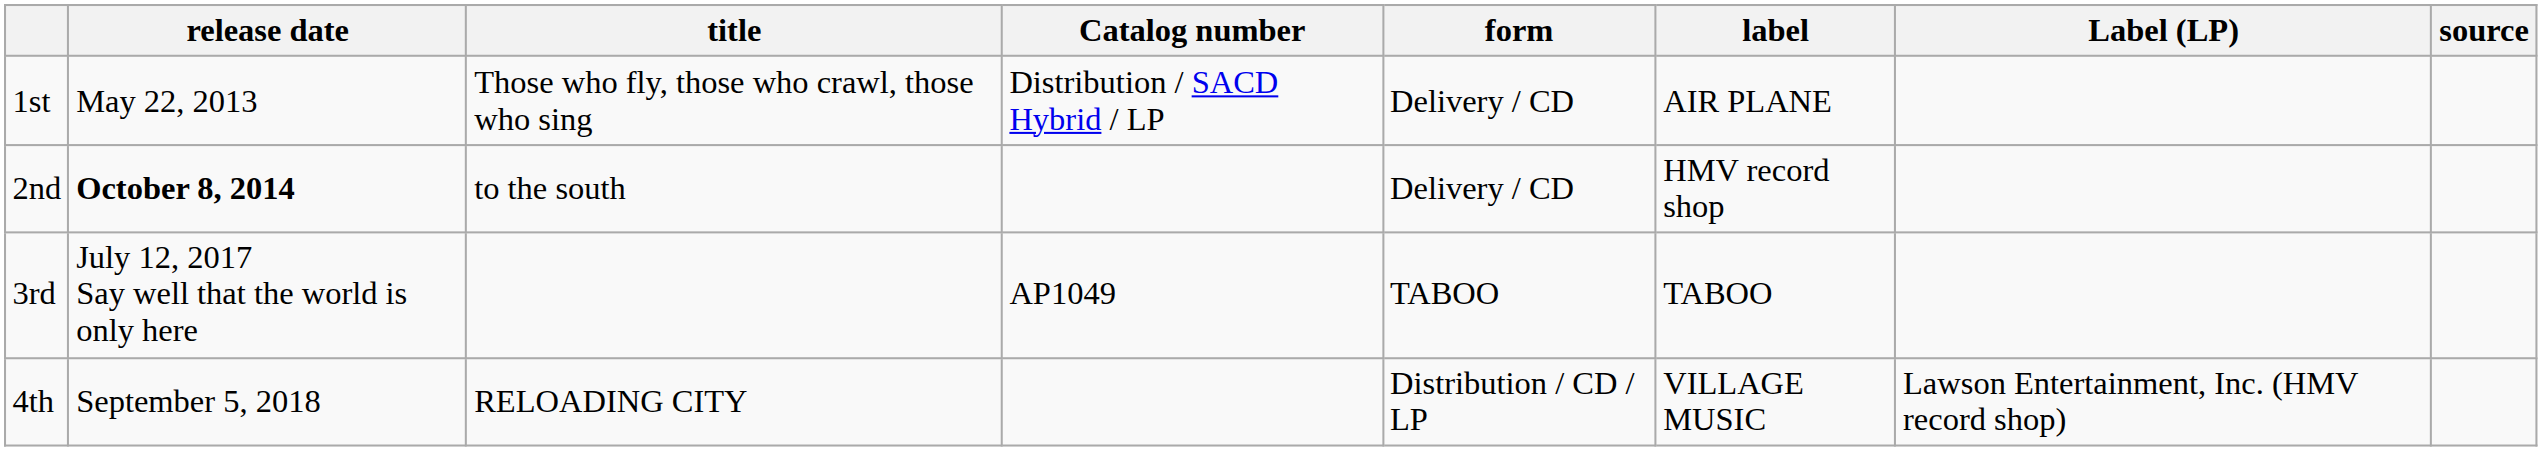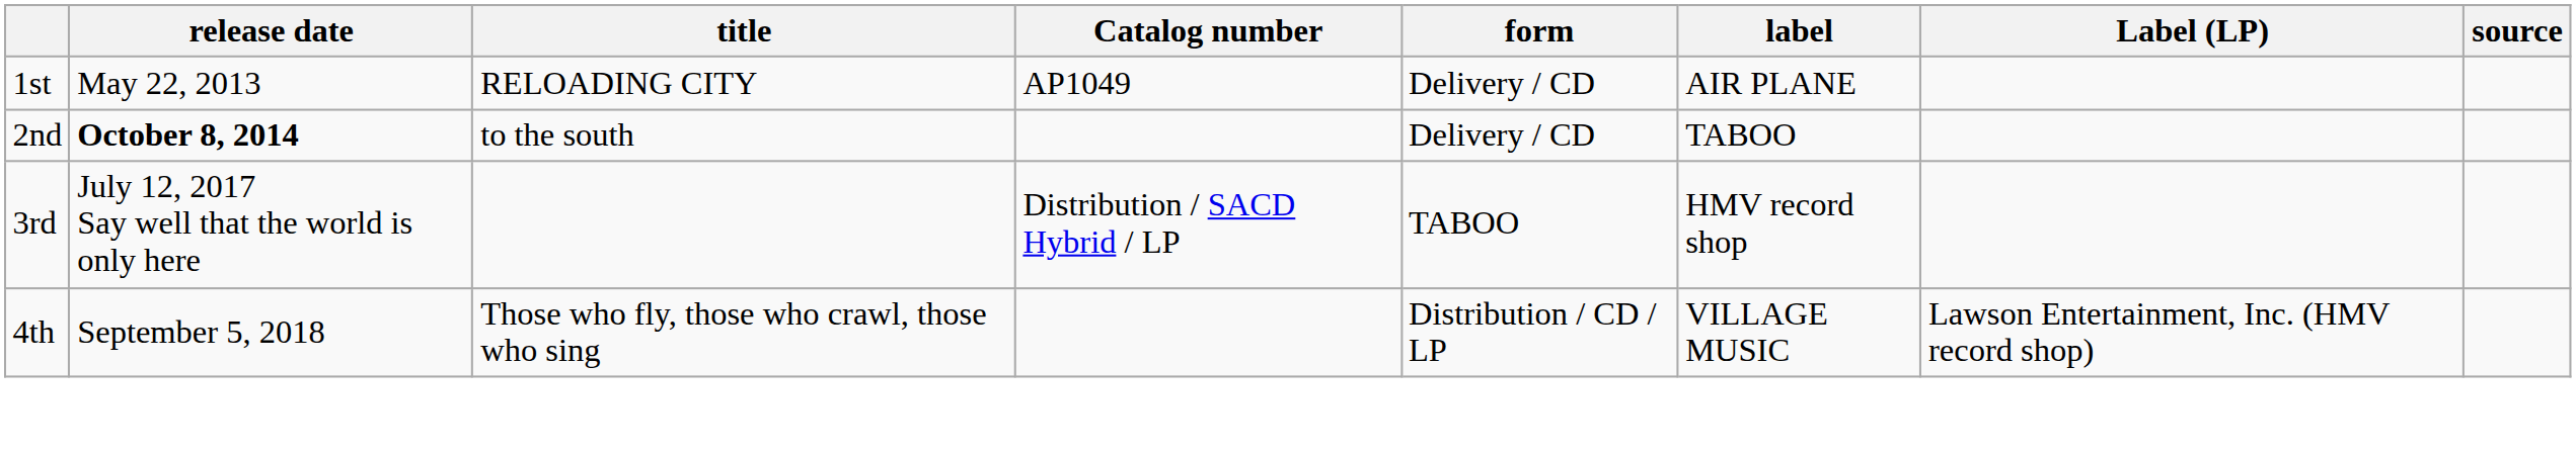 <table class="wikitable">
 <tr>
 <th></th>
 <th>release date</th>
 <th>title</th>
 <th>Catalog number</th>
 <th>form</th>
 <th>label</th>
 <th>Label (LP)</th>
 <th>source</th>
 </tr>
 <tr>
 <td>1st</td>
 <td>May 22, 2013</td>
-<td>Those who fly, those who crawl, those who sing</td>
-<td>Distribution / <a href='#'>SACD Hybrid</a> / LP</td>
+<td>RELOADING CITY</td>
+<td>AP1049</td>
 <td>Delivery / CD</td>
 <td>AIR PLANE</td>
 <td></td>
 <td></td>
 </tr>
 <tr>
 <td>2nd</td>
 <td><strong>October 8, 2014</strong></td>
 <td>to the south</td>
 <td></td>
 <td>Delivery / CD</td>
-<td>HMV record shop</td>
+<td>TABOO</td>
 <td></td>
 <td></td>
 </tr>
 <tr>
 <td>3rd</td>
 <td>July 12, 2017<br>Say well that the world is only here</td>
 <td></td>
-<td>AP1049</td>
+<td>Distribution / <a href='#'>SACD Hybrid</a> / LP</td>
 <td>TABOO</td>
-<td>TABOO</td>
+<td>HMV record shop</td>
 <td></td>
 </tr>
 <tr>
 <td>4th</td>
 <td>September 5, 2018</td>
-<td>RELOADING CITY</td>
+<td>Those who fly, those who crawl, those who sing</td>
 <td></td>
 <td>Distribution / CD / LP</td>
 <td>VILLAGE MUSIC</td>
 <td>Lawson Entertainment, Inc. (HMV record shop)</td>
 <td></td>
 </tr>
 </table>
